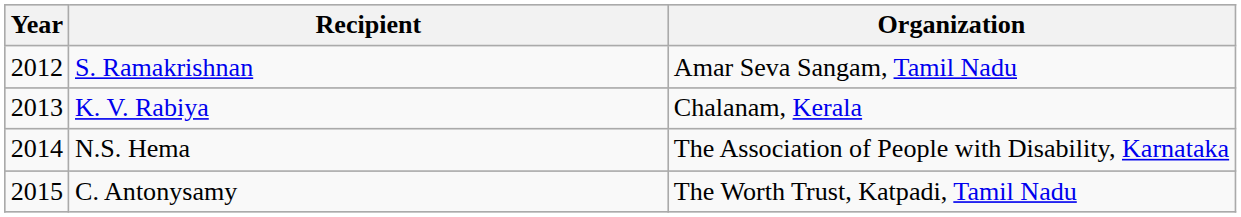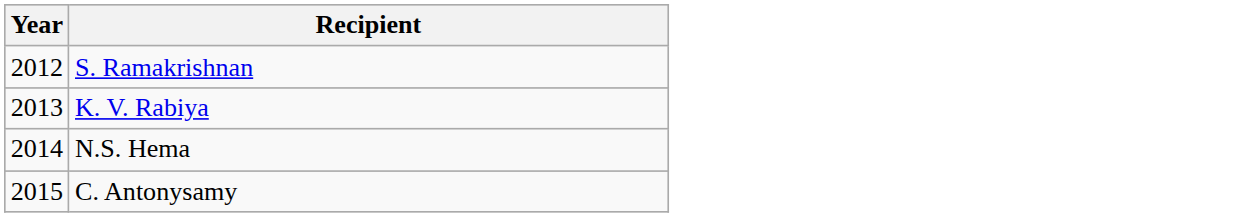 <table class="wikitable">
 <tr>
 <th>Year</th>
 <th width = 360em>Recipient</th>
-<th>Organization</th>
 </tr>
 <tr>
 <td>2012</td>
 <td><a href='#'>S. Ramakrishnan</a></td>
-<td>Amar Seva Sangam, <a href='#'>Tamil Nadu</a></td>
 </tr>
 <tr>
 <td>2013</td>
 <td><a href='#'>K. V. Rabiya</a></td>
-<td>Chalanam, <a href='#'>Kerala</a></td>
 </tr>
 <tr>
 <td>2014</td>
 <td>N.S. Hema</td>
-<td>The Association of People with Disability, <a href='#'>Karnataka</a></td>
 </tr>
 <tr>
 <td>2015</td>
 <td>C. Antonysamy</td>
-<td>The Worth Trust, Katpadi, <a href='#'>Tamil Nadu</a></td>
 </tr>
 </table>
